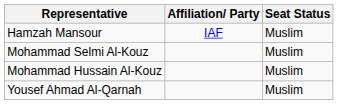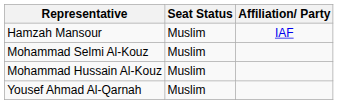 <table class="wikitable">
 <tr>
 <th>Representative</th>
+<th>Seat Status</th>
 <th>Affiliation/ Party</th>
-<th>Seat Status</th>
 </tr>
 <tr>
 <td>Hamzah Mansour</td>
+<td>Muslim</td>
 <td align="center"><a href='#'>IAF</a></td>
-<td>Muslim</td>
 </tr>
 <tr>
 <td>Mohammad Selmi Al-Kouz</td>
+<td>Muslim</td>
 <td></td>
-<td>Muslim</td>
 </tr>
 <tr>
 <td>Mohammad Hussain Al-Kouz</td>
+<td>Muslim</td>
 <td></td>
-<td>Muslim</td>
 </tr>
 <tr>
 <td>Yousef Ahmad Al-Qarnah</td>
+<td>Muslim</td>
 <td></td>
-<td>Muslim</td>
 </tr>
 </table>
